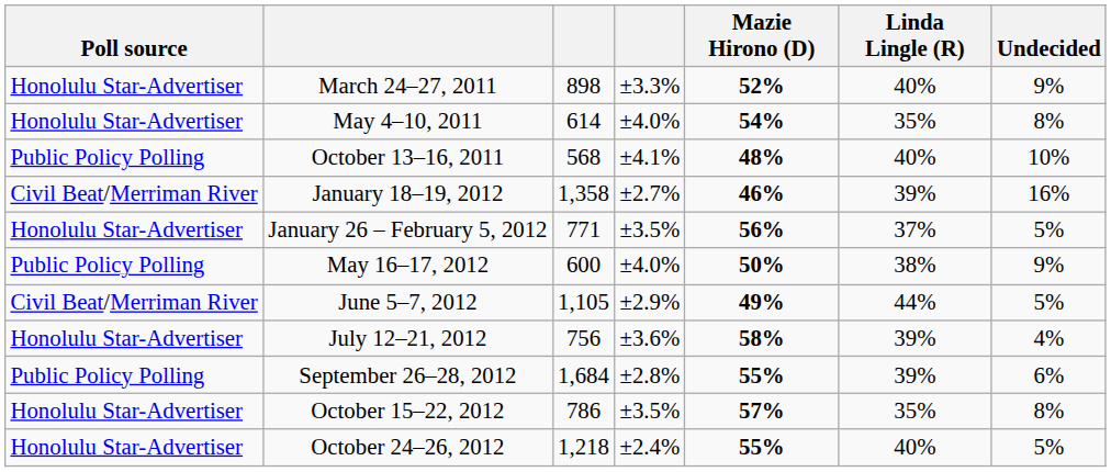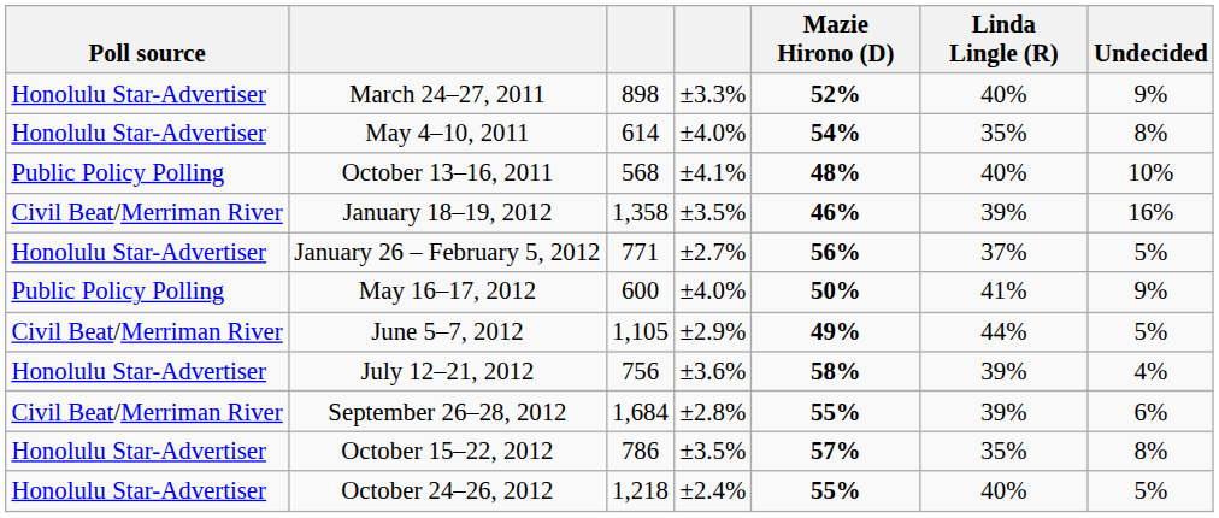 <table class="wikitable" style="text-align:center">
 <tr valign= bottom>
 <th>Poll source</th>
 <th></th>
 <th></th>
 <th></th>
 <th style="width:100px;">Mazie<br>Hirono (D)</th>
 <th style="width:100px;">Linda<br>Lingle (R)</th>
 <th>Undecided</th>
 </tr>
 <tr>
 <td align=left><a href='#'>Honolulu Star-Advertiser</a></td>
 <td>March 24–27, 2011</td>
 <td>898</td>
 <td>±3.3%</td>
 <td><strong>52%</strong></td>
 <td>40%</td>
 <td>9%</td>
 </tr>
 <tr>
 <td align=left><a href='#'>Honolulu Star-Advertiser</a></td>
 <td>May 4–10, 2011</td>
 <td>614</td>
 <td>±4.0%</td>
 <td><strong>54%</strong></td>
 <td>35%</td>
 <td>8%</td>
 </tr>
 <tr>
 <td align=left><a href='#'>Public Policy Polling</a></td>
 <td>October 13–16, 2011</td>
 <td>568</td>
 <td>±4.1%</td>
 <td><strong>48%</strong></td>
 <td>40%</td>
 <td>10%</td>
 </tr>
 <tr>
 <td align=left><a href='#'>Civil Beat</a>/<a href='#'>Merriman River</a></td>
 <td>January 18–19, 2012</td>
 <td>1,358</td>
-<td>±2.7%</td>
+<td>±3.5%</td>
 <td><strong>46%</strong></td>
 <td>39%</td>
 <td>16%</td>
 </tr>
 <tr>
 <td align=left><a href='#'>Honolulu Star-Advertiser</a></td>
 <td>January 26 – February 5, 2012</td>
 <td>771</td>
-<td>±3.5%</td>
+<td>±2.7%</td>
 <td><strong>56%</strong></td>
 <td>37%</td>
 <td>5%</td>
 </tr>
 <tr>
 <td align=left><a href='#'>Public Policy Polling</a></td>
 <td>May 16–17, 2012</td>
 <td>600</td>
 <td>±4.0%</td>
 <td><strong>50%</strong></td>
-<td>38%</td>
+<td>41%</td>
 <td>9%</td>
 </tr>
 <tr>
 <td align=left><a href='#'>Civil Beat</a>/<a href='#'>Merriman River</a></td>
 <td>June 5–7, 2012</td>
 <td>1,105</td>
 <td>±2.9%</td>
 <td><strong>49%</strong></td>
 <td>44%</td>
 <td>5%</td>
 </tr>
 <tr>
 <td align=left><a href='#'>Honolulu Star-Advertiser</a></td>
 <td>July 12–21, 2012</td>
 <td>756</td>
 <td>±3.6%</td>
 <td><strong>58%</strong></td>
 <td>39%</td>
 <td>4%</td>
 </tr>
 <tr>
-<td align=left><a href='#'>Public Policy Polling</a></td>
+<td align=left><a href='#'>Civil Beat</a>/<a href='#'>Merriman River</a></td>
 <td>September 26–28, 2012</td>
 <td>1,684</td>
 <td>±2.8%</td>
 <td><strong>55%</strong></td>
 <td>39%</td>
 <td>6%</td>
 </tr>
 <tr>
 <td align=left><a href='#'>Honolulu Star-Advertiser</a></td>
 <td>October 15–22, 2012</td>
 <td>786</td>
 <td>±3.5%</td>
 <td><strong>57%</strong></td>
 <td>35%</td>
 <td>8%</td>
 </tr>
 <tr>
 <td align=left><a href='#'>Honolulu Star-Advertiser</a></td>
 <td>October 24–26, 2012</td>
 <td>1,218</td>
 <td>±2.4%</td>
 <td><strong>55%</strong></td>
 <td>40%</td>
 <td>5%</td>
 </tr>
 </table>
